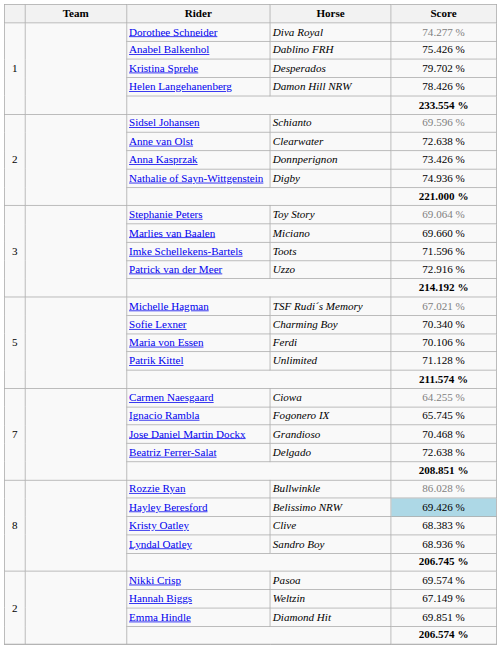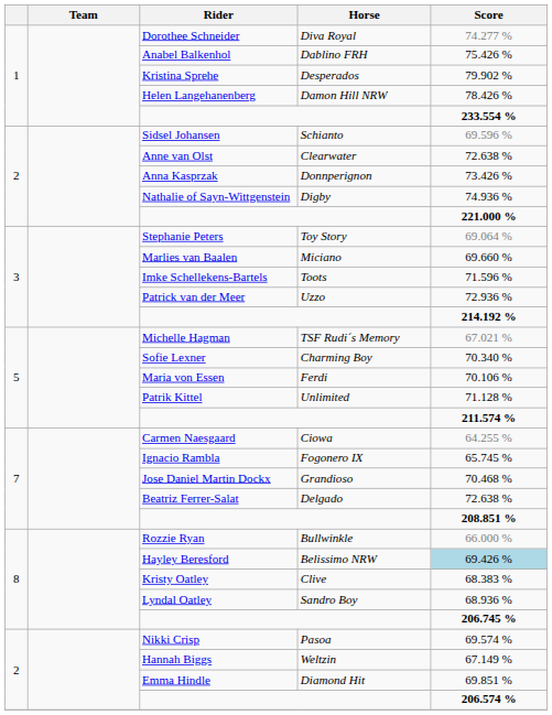 <table class="wikitable" style="font-size: 90%">
 <tr>
 <th width=20></th>
 <th width=125>Team</th>
 <th width=180>Rider</th>
 <th width=150>Horse</th>
 <th width=130>Score</th>
 </tr>
 <tr>
 <td rowspan=5 align=center>1</td>
 <td rowspan=5></td>
 <td><a href='#'>Dorothee Schneider</a></td>
 <td><em>Diva Royal</em></td>
 <td align=center style=color:gray>74.277 %</td>
 </tr>
 <tr>
 <td><a href='#'>Anabel Balkenhol</a></td>
 <td><em>Dablino FRH</em></td>
 <td align=center>75.426 %</td>
 </tr>
 <tr>
 <td><a href='#'>Kristina Sprehe</a></td>
 <td><em>Desperados</em></td>
-<td align=center>79.702 %</td>
+<td align=center>79.902 %</td>
 </tr>
 <tr>
 <td><a href='#'>Helen Langehanenberg</a></td>
 <td><em>Damon Hill NRW</em></td>
 <td align=center>78.426 %</td>
 </tr>
 <tr>
 <td colspan=2></td>
 <td align=center><strong>233.554 %</strong></td>
 </tr>
 <tr>
 <td rowspan=5 align=center>2</td>
 <td rowspan=5></td>
 <td><a href='#'>Sidsel Johansen</a></td>
 <td><em>Schianto</em></td>
 <td align=center style=color:gray>69.596 %</td>
 </tr>
 <tr>
 <td><a href='#'>Anne van Olst</a></td>
 <td><em>Clearwater</em></td>
 <td align=center>72.638 %</td>
 </tr>
 <tr>
 <td><a href='#'>Anna Kasprzak</a></td>
 <td><em>Donnperignon</em></td>
 <td align=center>73.426 %</td>
 </tr>
 <tr>
 <td><a href='#'>Nathalie of Sayn-Wittgenstein</a></td>
 <td><em>Digby</em></td>
 <td align=center>74.936 %</td>
 </tr>
 <tr>
 <td colspan=2></td>
 <td align=center><strong>221.000 %</strong></td>
 </tr>
 <tr>
 <td rowspan=5 align=center>3</td>
 <td rowspan=5></td>
 <td><a href='#'>Stephanie Peters</a></td>
 <td><em>Toy Story</em></td>
 <td align=center style=color:gray>69.064 %</td>
 </tr>
 <tr>
 <td><a href='#'>Marlies van Baalen</a></td>
 <td><em>Miciano</em></td>
 <td align=center>69.660 %</td>
 </tr>
 <tr>
 <td><a href='#'>Imke Schellekens-Bartels</a></td>
 <td><em>Toots</em></td>
 <td align=center>71.596 %</td>
 </tr>
 <tr>
 <td><a href='#'>Patrick van der Meer</a></td>
 <td><em>Uzzo</em></td>
-<td align=center>72.916 %</td>
+<td align=center>72.936 %</td>
 </tr>
 <tr>
 <td colspan=2></td>
 <td align=center><strong>214.192 %</strong></td>
 </tr>
 <tr>
 <td rowspan=5 align=center>5</td>
 <td rowspan=5></td>
 <td><a href='#'>Michelle Hagman</a></td>
 <td><em>TSF Rudi´s Memory</em></td>
 <td align=center style=color:gray>67.021 %</td>
 </tr>
 <tr>
 <td><a href='#'>Sofie Lexner</a></td>
 <td><em>Charming Boy</em></td>
 <td align=center>70.340 %</td>
 </tr>
 <tr>
 <td><a href='#'>Maria von Essen</a></td>
 <td><em>Ferdi</em></td>
 <td align=center>70.106 %</td>
 </tr>
 <tr>
 <td><a href='#'>Patrik Kittel</a></td>
 <td><em>Unlimited</em></td>
 <td align=center>71.128 %</td>
 </tr>
 <tr>
 <td colspan=2></td>
 <td align=center><strong>211.574 %</strong></td>
 </tr>
 <tr>
 <td rowspan=5 align=center>7</td>
 <td rowspan=5></td>
 <td><a href='#'>Carmen Naesgaard</a></td>
 <td><em>Ciowa</em></td>
 <td align=center style=color:gray>64.255 %</td>
 </tr>
 <tr>
 <td><a href='#'>Ignacio Rambla</a></td>
 <td><em>Fogonero IX</em></td>
 <td align=center>65.745 %</td>
 </tr>
 <tr>
 <td><a href='#'>Jose Daniel Martin Dockx</a></td>
 <td><em>Grandioso</em></td>
 <td align=center>70.468 %</td>
 </tr>
 <tr>
 <td><a href='#'>Beatriz Ferrer-Salat</a></td>
 <td><em>Delgado</em></td>
 <td align=center>72.638 %</td>
 </tr>
 <tr>
 <td colspan=2></td>
 <td align=center><strong>208.851 %</strong></td>
 </tr>
 <tr>
 <td rowspan=5 align=center>8</td>
 <td rowspan=5></td>
 <td><a href='#'>Rozzie Ryan</a></td>
 <td><em>Bullwinkle</em></td>
-<td align=center style=color:gray>86.028 %</td>
+<td align=center style=color:gray>66.000 %</td>
 </tr>
 <tr>
 <td><a href='#'>Hayley Beresford</a></td>
 <td><em>Belissimo NRW</em></td>
 <td align=center style="background: lightblue;">69.426 %</td>
 </tr>
 <tr>
 <td><a href='#'>Kristy Oatley</a></td>
 <td><em>Clive</em></td>
 <td align=center>68.383 %</td>
 </tr>
 <tr>
 <td><a href='#'>Lyndal Oatley</a></td>
 <td><em>Sandro Boy</em></td>
 <td align=center>68.936 %</td>
 </tr>
 <tr>
 <td colspan=2></td>
 <td align=center><strong>206.745 %</strong></td>
 </tr>
 <tr>
 <td rowspan=4 align=center>2</td>
 <td rowspan=4></td>
 <td><a href='#'>Nikki Crisp</a></td>
 <td><em>Pasoa</em></td>
 <td align=center>69.574 %</td>
 </tr>
 <tr>
 <td><a href='#'>Hannah Biggs</a></td>
 <td><em>Weltzin</em></td>
 <td align=center>67.149 %</td>
 </tr>
 <tr>
 <td><a href='#'>Emma Hindle</a></td>
 <td><em>Diamond Hit</em></td>
 <td align=center>69.851 %</td>
 </tr>
 <tr>
 <td colspan=2></td>
 <td align=center><strong>206.574 %</strong></td>
 </tr>
 <tr>
 </tr>
 </table>
